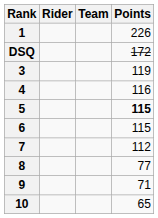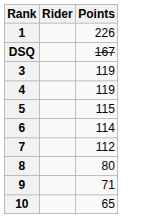 <table class="wikitable">
 <tr>
 <th scope="col">Rank</th>
 <th scope="col">Rider</th>
-<th scope="col">Team</th>
 <th scope="col">Points</th>
 </tr>
 <tr>
 <th scope="row">1</th>
 <td>  </td>
-<td></td>
 <td align=right>226</td>
 </tr>
 <tr>
 <th scope="row">DSQ</th>
 <td><s></s></td>
-<td><s></s></td>
-<td style="text-align:right;"><s>172</s></td>
+<td style="text-align:right;"><s>167</s></td>
 </tr>
 <tr>
 <th scope="row">3</th>
-<td></td>
 <td></td>
 <td style="text-align:right;">119</td>
 </tr>
 <tr>
 <th scope="row">4</th>
 <td></td>
-<td></td>
-<td style="text-align:right;">116</td>
+<td style="text-align:right;">119</td>
 </tr>
 <tr>
 <th scope="row">5</th>
 <td></td>
-<td></td>
-<td style="text-align:right;"><strong>115</strong></td>
+<td style="text-align:right;">115</td>
 </tr>
 <tr>
 <th scope="row">6</th>
 <td></td>
-<td></td>
-<td style="text-align:right;">115</td>
+<td style="text-align:right;">114</td>
 </tr>
 <tr>
 <th scope="row">7</th>
-<td></td>
 <td></td>
 <td style="text-align:right;">112</td>
 </tr>
 <tr>
 <th scope="row">8</th>
 <td></td>
-<td></td>
-<td style="text-align:right;">77</td>
+<td style="text-align:right;">80</td>
 </tr>
 <tr>
 <th scope="row">9</th>
-<td></td>
 <td></td>
 <td style="text-align:right;">71</td>
 </tr>
 <tr>
 <th scope="row">10</th>
 <td></td>
-<td></td>
 <td style="text-align:right;">65</td>
 </tr>
 </table>
